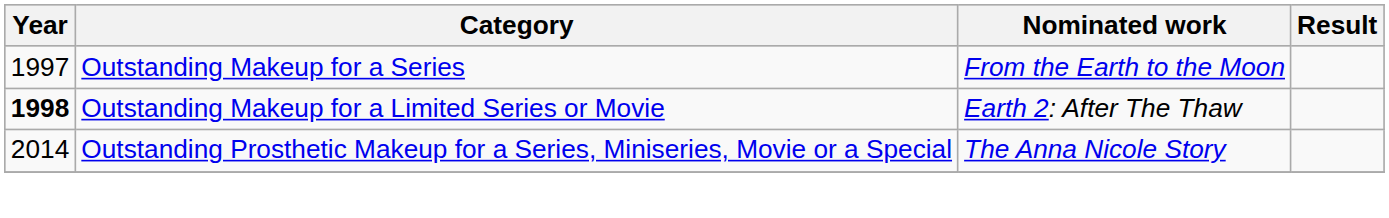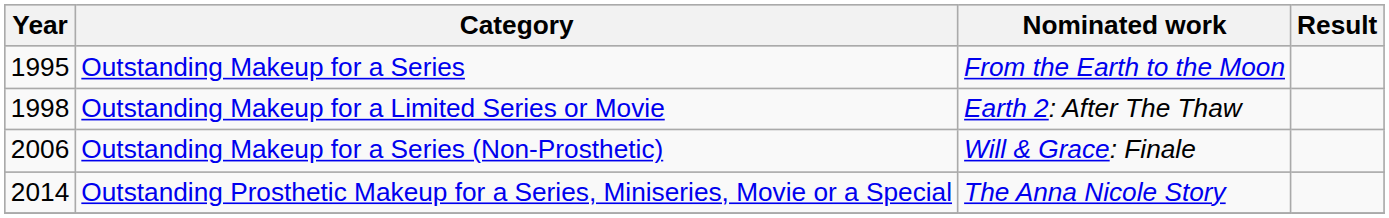 <table class="wikitable sortable">
 <tr>
 <th>Year</th>
 <th>Category</th>
 <th>Nominated work</th>
 <th>Result</th>
 </tr>
 <tr>
-<td>1997</td>
+<td>1995</td>
 <td><a href='#'>Outstanding Makeup for a Series</a></td>
 <td><em><a href='#'>From the Earth to the Moon</a></em></td>
 <td></td>
 </tr>
 <tr>
-<td><strong>1998</strong></td>
+<td>1998</td>
 <td><a href='#'>Outstanding Makeup for a Limited Series or Movie</a></td>
 <td><em><a href='#'>Earth 2</a>: After The Thaw</em></td>
+<td></td>
+</tr>
+<tr>
+<td>2006</td>
+<td><a href='#'>Outstanding Makeup for a Series (Non-Prosthetic)</a></td>
+<td><em><a href='#'>Will & Grace</a>: Finale</em></td>
 <td></td>
 </tr>
 <tr>
 <td>2014</td>
 <td><a href='#'>Outstanding Prosthetic Makeup for a Series, Miniseries, Movie or a Special</a></td>
 <td><em><a href='#'>The Anna Nicole Story</a></em></td>
 <td></td>
 </tr>
 <tr>
 </tr>
 </table>
